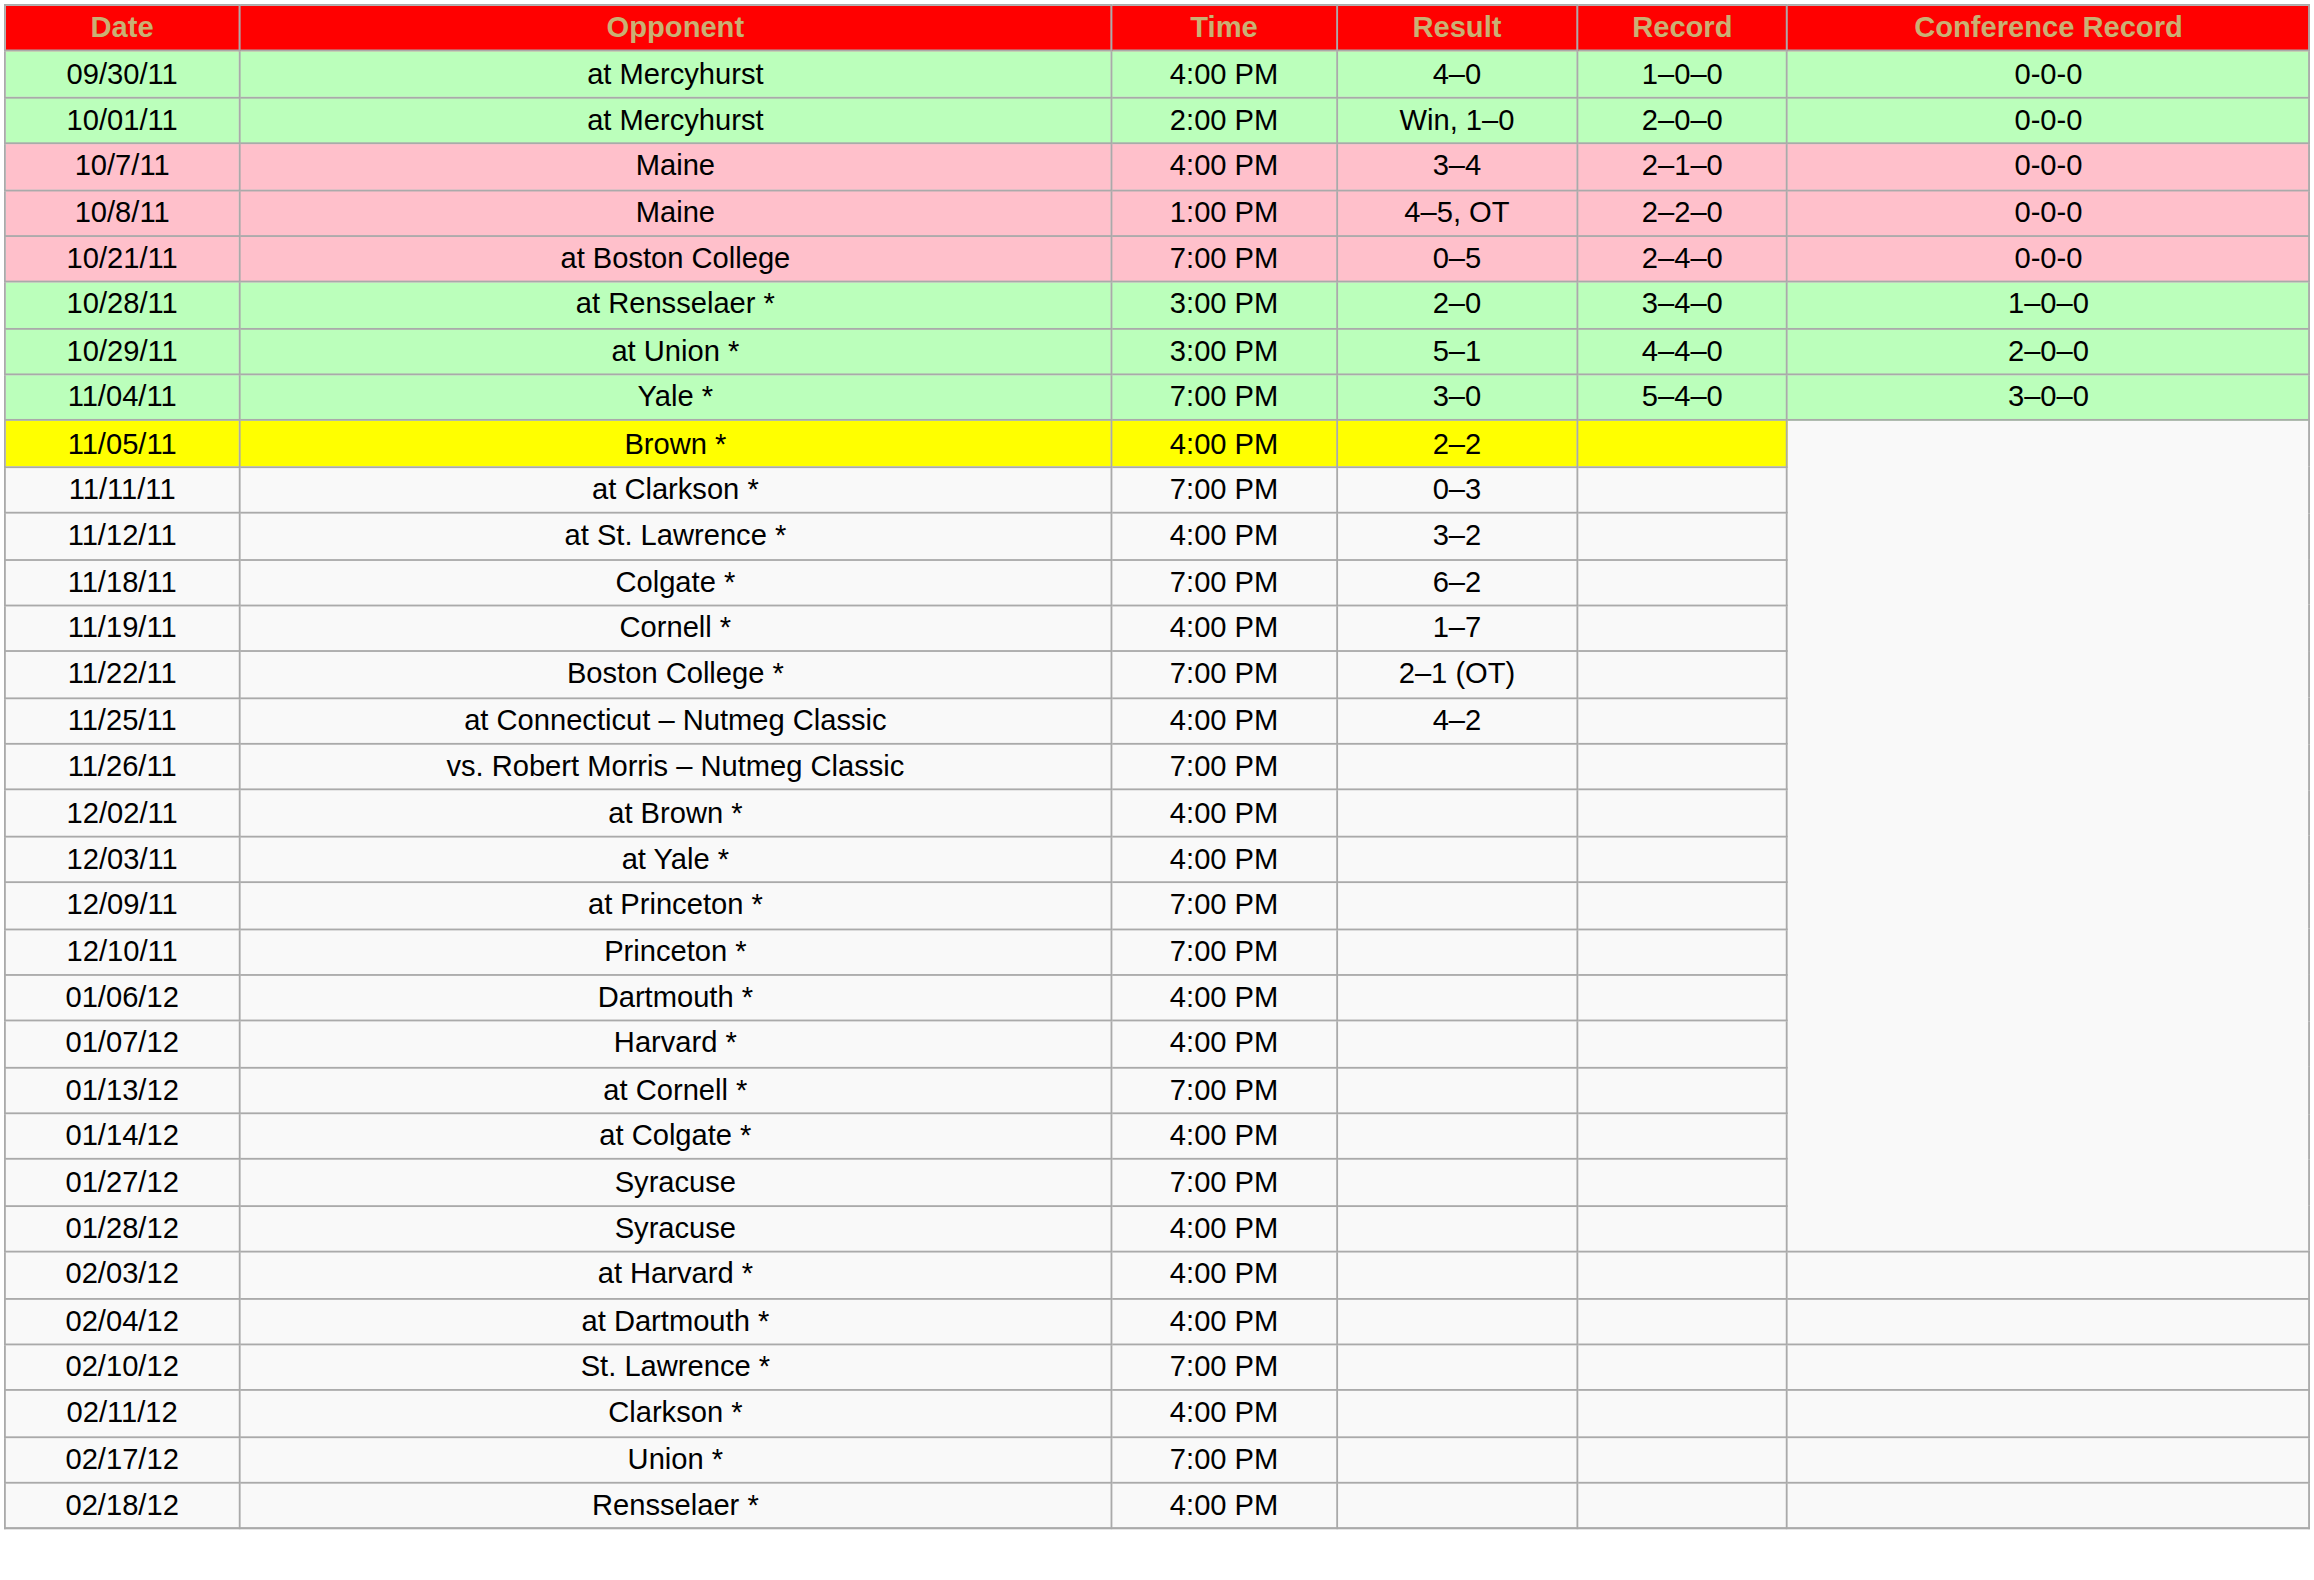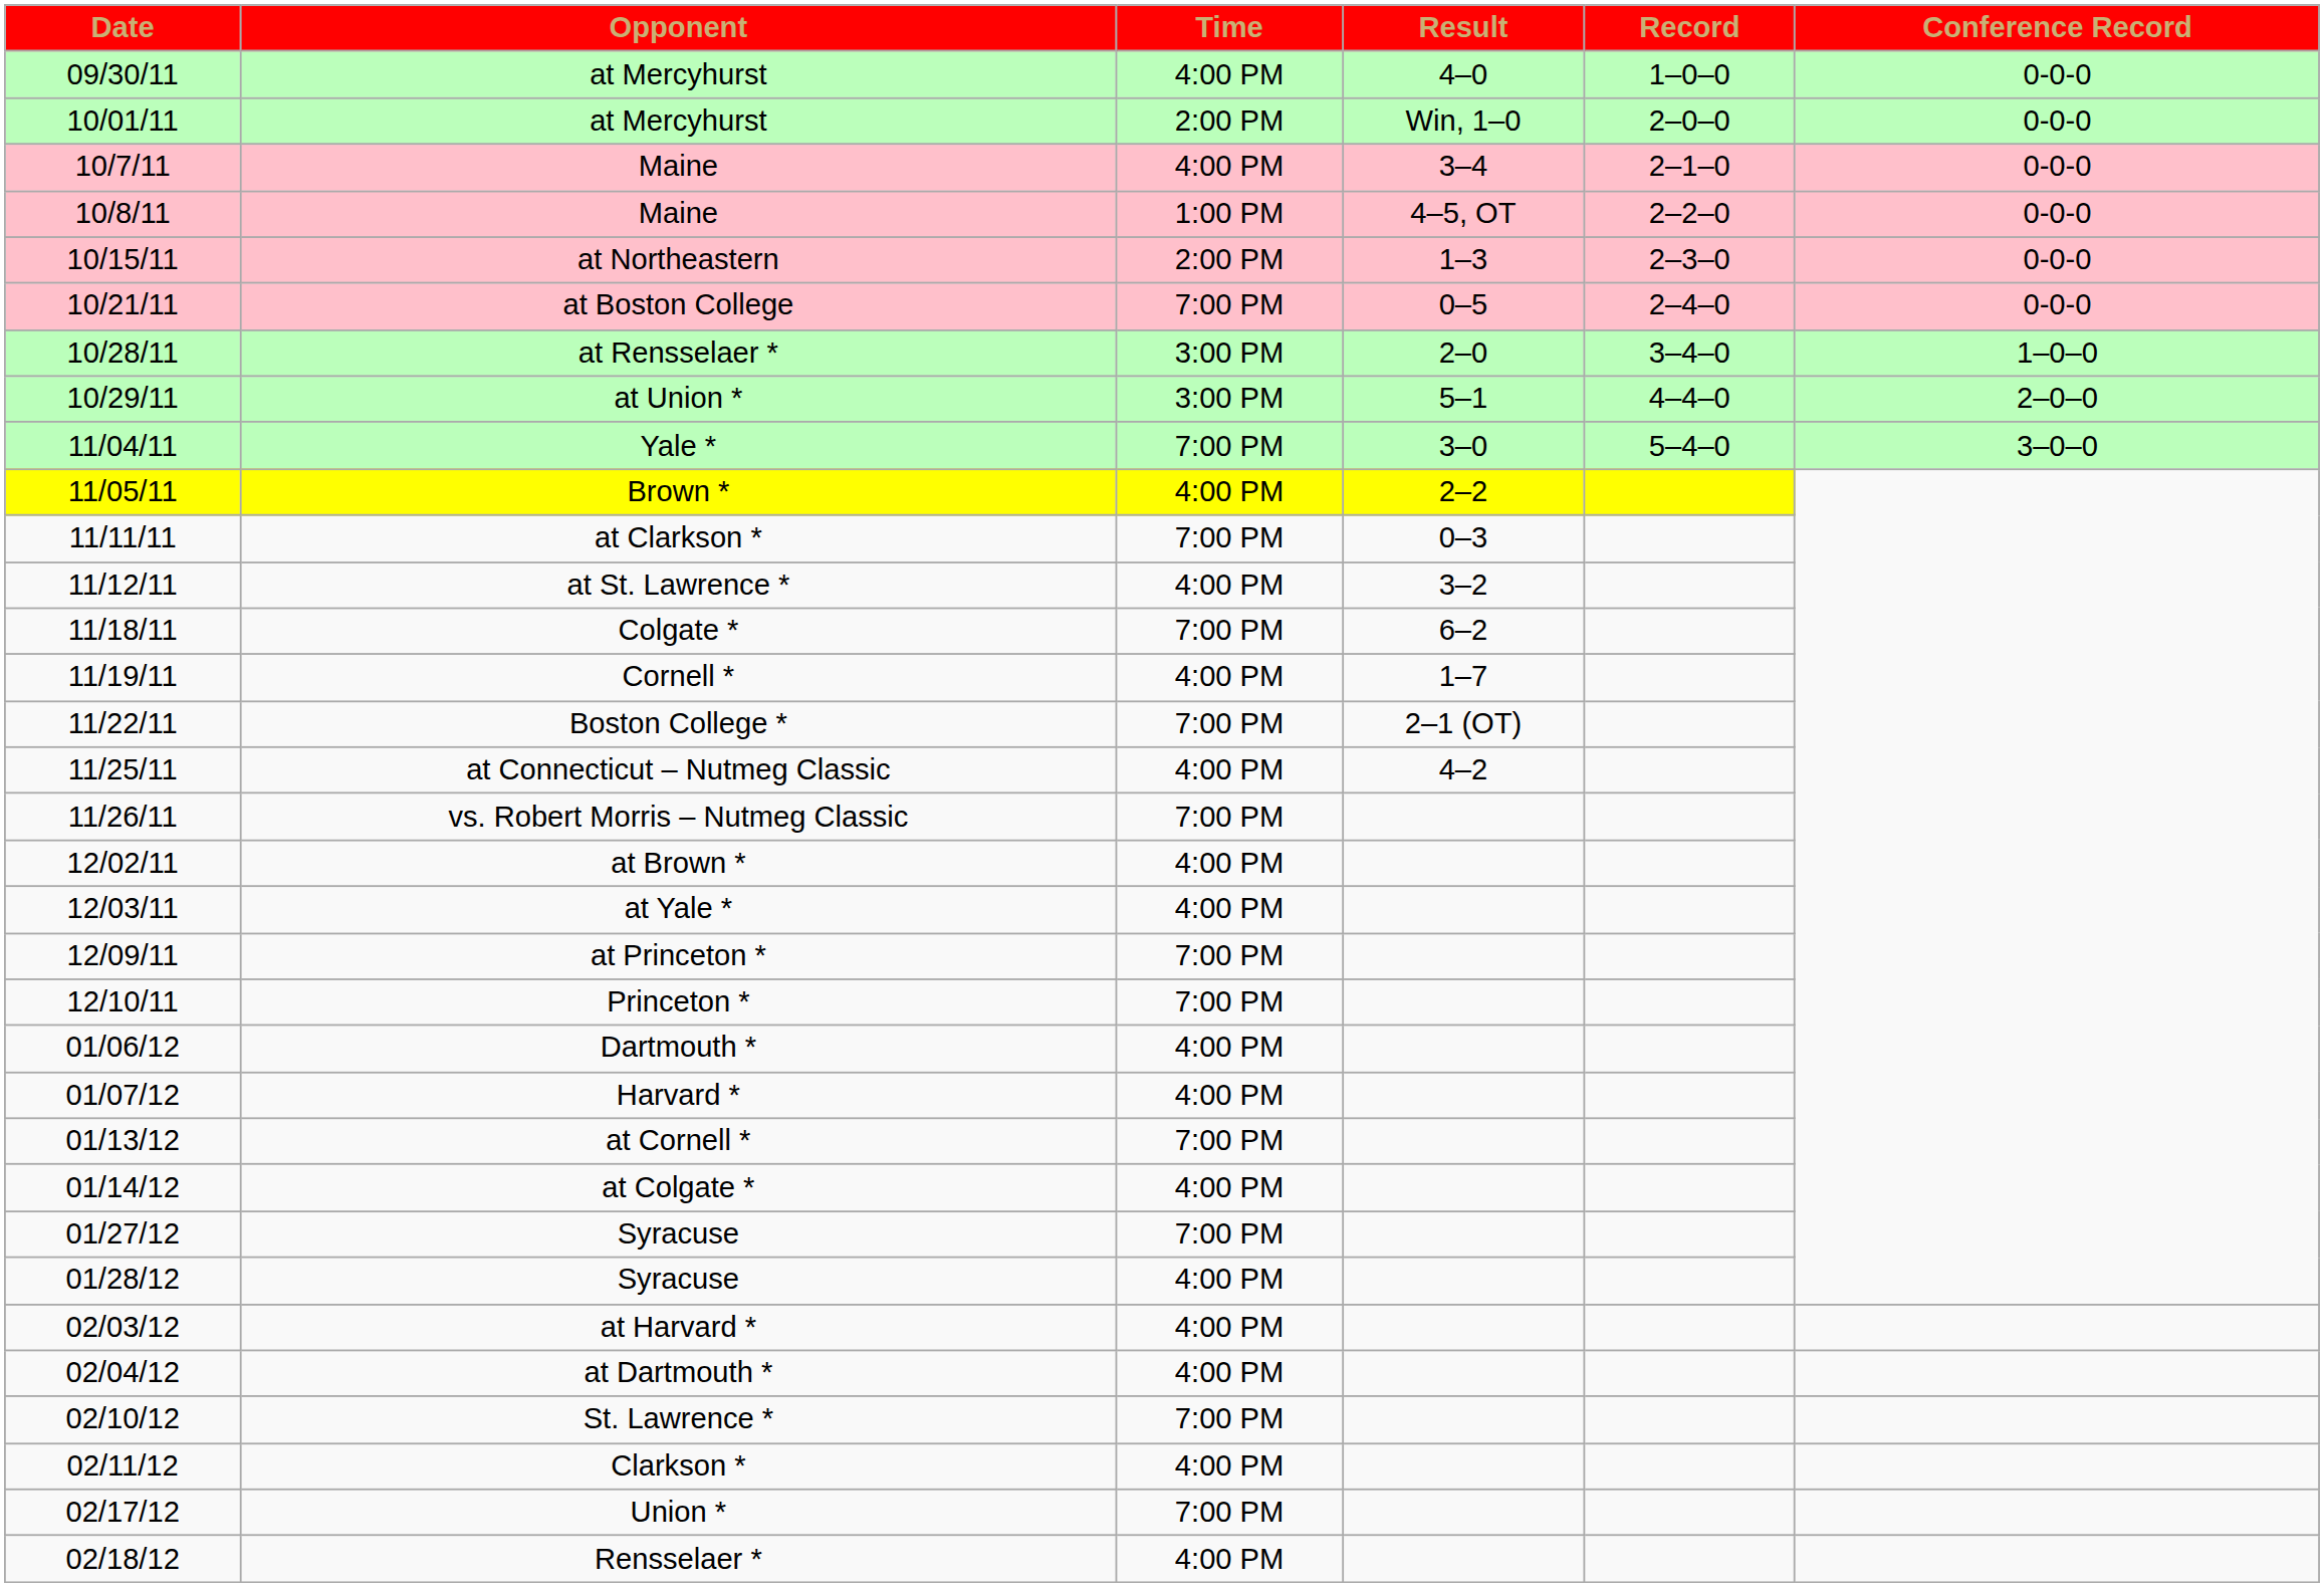 <table class="wikitable" width="80%">
 <tr align="center"  style=" background:red;color:#c9b074;">
 <td><strong>Date</strong></td>
 <td><strong>Opponent</strong></td>
 <td><strong>Time</strong></td>
 <td><strong>Result</strong></td>
 <td><strong>Record</strong></td>
 <td><strong>Conference Record</strong></td>
 </tr>
 <tr align="center" bgcolor="bbffbb">
 <td>09/30/11</td>
 <td>at Mercyhurst</td>
 <td>4:00 PM</td>
 <td>4–0</td>
 <td>1–0–0</td>
 <td>0-0-0</td>
 </tr>
 <tr align="center" bgcolor="bbffbb">
 <td>10/01/11</td>
 <td>at Mercyhurst</td>
 <td>2:00 PM</td>
 <td>Win, 1–0</td>
 <td>2–0–0</td>
 <td>0-0-0</td>
 </tr>
 <tr align="center" bgcolor="pink">
 <td>10/7/11</td>
 <td>Maine</td>
 <td>4:00 PM</td>
 <td>3–4</td>
 <td>2–1–0</td>
 <td>0-0-0</td>
 </tr>
 <tr align="center" bgcolor="pink">
 <td>10/8/11</td>
 <td>Maine</td>
 <td>1:00 PM</td>
 <td>4–5, OT</td>
 <td>2–2–0</td>
+<td>0-0-0</td>
+</tr>
+<tr align="center" bgcolor="pink">
+<td>10/15/11</td>
+<td>at Northeastern</td>
+<td>2:00 PM</td>
+<td>1–3</td>
+<td>2–3–0</td>
 <td>0-0-0</td>
 </tr>
 <tr align="center" bgcolor="pink">
 <td>10/21/11</td>
 <td>at Boston College</td>
 <td>7:00 PM</td>
 <td>0–5</td>
 <td>2–4–0</td>
 <td>0-0-0</td>
 </tr>
 <tr align="center" bgcolor="bbffbb">
 <td>10/28/11</td>
 <td>at Rensselaer *</td>
 <td>3:00 PM</td>
 <td>2–0</td>
 <td>3–4–0</td>
 <td>1–0–0</td>
 </tr>
 <tr align="center" bgcolor="bbffbb">
 <td>10/29/11</td>
 <td>at Union *</td>
 <td>3:00 PM</td>
 <td>5–1</td>
 <td>4–4–0</td>
 <td>2–0–0</td>
 </tr>
 <tr align="center" bgcolor="bbffbb">
 <td>11/04/11</td>
 <td>Yale *</td>
 <td>7:00 PM</td>
 <td>3–0</td>
 <td>5–4–0</td>
 <td>3–0–0</td>
 </tr>
 <tr align="center" bgcolor="yellow">
 <td>11/05/11</td>
 <td>Brown *</td>
 <td>4:00 PM</td>
 <td>2–2</td>
 <td></td>
 </tr>
 <tr align="center" bgcolor="">
 <td>11/11/11</td>
 <td>at Clarkson *</td>
 <td>7:00 PM</td>
 <td>0–3</td>
 <td></td>
 </tr>
 <tr align="center" bgcolor="">
 <td>11/12/11</td>
 <td>at St. Lawrence *</td>
 <td>4:00 PM</td>
 <td>3–2</td>
 <td></td>
 </tr>
 <tr align="center" bgcolor="">
 <td>11/18/11</td>
 <td>Colgate *</td>
 <td>7:00 PM</td>
 <td>6–2</td>
 <td></td>
 </tr>
 <tr align="center" bgcolor="">
 <td>11/19/11</td>
 <td>Cornell *</td>
 <td>4:00 PM</td>
 <td>1–7</td>
 <td></td>
 </tr>
 <tr align="center" bgcolor="">
 <td>11/22/11</td>
 <td>Boston College *</td>
 <td>7:00 PM</td>
 <td>2–1 (OT)</td>
 <td></td>
 </tr>
 <tr align="center" bgcolor="">
 <td>11/25/11</td>
 <td>at Connecticut – Nutmeg Classic</td>
 <td>4:00 PM</td>
 <td>4–2</td>
 <td></td>
 </tr>
 <tr align="center" bgcolor="">
 <td>11/26/11</td>
 <td>vs. Robert Morris – Nutmeg Classic</td>
 <td>7:00 PM</td>
 <td></td>
 <td></td>
 </tr>
 <tr align="center" bgcolor="">
 <td>12/02/11</td>
 <td>at Brown *</td>
 <td>4:00 PM</td>
 <td></td>
 <td></td>
 </tr>
 <tr align="center" bgcolor="">
 <td>12/03/11</td>
 <td>at Yale *</td>
 <td>4:00 PM</td>
 <td></td>
 <td></td>
 </tr>
 <tr align="center" bgcolor="">
 <td>12/09/11</td>
 <td>at Princeton *</td>
 <td>7:00 PM</td>
 <td></td>
 <td></td>
 </tr>
 <tr align="center" bgcolor="">
 <td>12/10/11</td>
 <td>Princeton *</td>
 <td>7:00 PM</td>
 <td></td>
 <td></td>
 </tr>
 <tr align="center" bgcolor="">
 <td>01/06/12</td>
 <td>Dartmouth *</td>
 <td>4:00 PM</td>
 <td></td>
 <td></td>
 </tr>
 <tr align="center" bgcolor="">
 <td>01/07/12</td>
 <td>Harvard *</td>
 <td>4:00 PM</td>
 <td></td>
 <td></td>
 </tr>
 <tr align="center" bgcolor="">
 <td>01/13/12</td>
 <td>at Cornell *</td>
 <td>7:00 PM</td>
 <td></td>
 <td></td>
 </tr>
 <tr align="center" bgcolor="">
 <td>01/14/12</td>
 <td>at Colgate *</td>
 <td>4:00 PM</td>
 <td></td>
 <td></td>
 </tr>
 <tr align="center" bgcolor="">
 <td>01/27/12</td>
 <td>Syracuse</td>
 <td>7:00 PM</td>
 <td></td>
 <td></td>
 </tr>
 <tr align="center" bgcolor="">
 <td>01/28/12</td>
 <td>Syracuse</td>
 <td>4:00 PM</td>
 <td></td>
 <td></td>
 </tr>
 <tr align="center" bgcolor="">
 <td>02/03/12</td>
 <td>at Harvard *</td>
 <td>4:00 PM</td>
 <td></td>
 <td></td>
 <td></td>
 </tr>
 <tr align="center" bgcolor="">
 <td>02/04/12</td>
 <td>at Dartmouth *</td>
 <td>4:00 PM</td>
 <td></td>
 <td></td>
 <td></td>
 </tr>
 <tr align="center" bgcolor="">
 <td>02/10/12</td>
 <td>St. Lawrence *</td>
 <td>7:00 PM</td>
 <td></td>
 <td></td>
 <td></td>
 </tr>
 <tr align="center" bgcolor="">
 <td>02/11/12</td>
 <td>Clarkson *</td>
 <td>4:00 PM</td>
 <td></td>
 <td></td>
 <td></td>
 </tr>
 <tr align="center" bgcolor="">
 <td>02/17/12</td>
 <td>Union *</td>
 <td>7:00 PM</td>
 <td></td>
 <td></td>
 <td></td>
 </tr>
 <tr align="center" bgcolor="">
 <td>02/18/12</td>
 <td>Rensselaer *</td>
 <td>4:00 PM</td>
 <td></td>
 <td></td>
 <td></td>
 </tr>
 <tr align="center" bgcolor="">
 </tr>
 </table>
